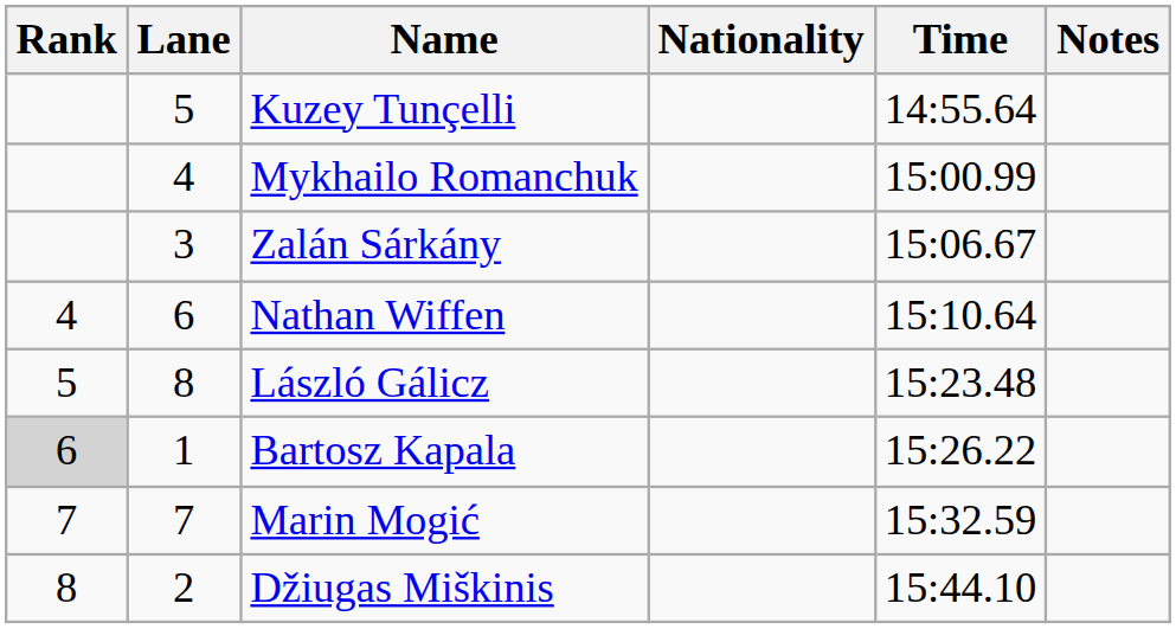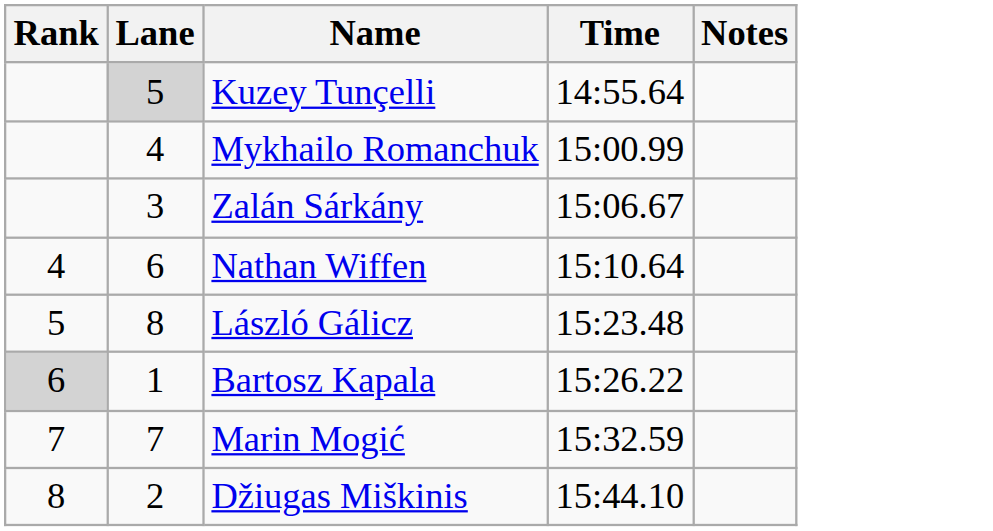 <table class="wikitable sortable" style="text-align:center">
 <tr>
 <th>Rank</th>
 <th>Lane</th>
 <th>Name</th>
-<th>Nationality</th>
 <th>Time</th>
 <th>Notes</th>
 </tr>
 <tr>
 <td></td>
-<td>5</td>
+<td style="background: lightgrey;">5</td>
 <td align=left><a href='#'>Kuzey Tunçelli</a></td>
-<td align=left></td>
 <td>14:55.64</td>
 <td></td>
 </tr>
 <tr>
 <td></td>
 <td>4</td>
 <td align=left><a href='#'>Mykhailo Romanchuk</a></td>
-<td align=left></td>
 <td>15:00.99</td>
 <td></td>
 </tr>
 <tr>
 <td></td>
 <td>3</td>
 <td align=left><a href='#'>Zalán Sárkány</a></td>
-<td align=left></td>
 <td>15:06.67</td>
 <td></td>
 </tr>
 <tr>
 <td>4</td>
 <td>6</td>
 <td align=left><a href='#'>Nathan Wiffen</a></td>
-<td align=left></td>
 <td>15:10.64</td>
 <td></td>
 </tr>
 <tr>
 <td>5</td>
 <td>8</td>
 <td align=left><a href='#'>László Gálicz</a></td>
-<td align=left></td>
 <td>15:23.48</td>
 <td></td>
 </tr>
 <tr>
 <td style="background: lightgrey;">6</td>
 <td>1</td>
 <td align=left><a href='#'>Bartosz Kapala</a></td>
-<td align=left></td>
 <td>15:26.22</td>
 <td></td>
 </tr>
 <tr>
 <td>7</td>
 <td>7</td>
 <td align=left><a href='#'>Marin Mogić</a></td>
-<td align=left></td>
 <td>15:32.59</td>
 <td></td>
 </tr>
 <tr>
 <td>8</td>
 <td>2</td>
 <td align=left><a href='#'>Džiugas Miškinis</a></td>
-<td align=left></td>
 <td>15:44.10</td>
 <td></td>
 </tr>
 </table>
